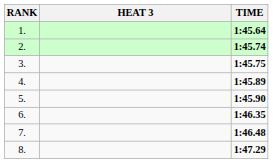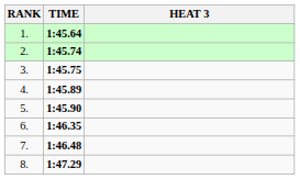 <table class="wikitable" style="border-collapse: collapse; font-size: 90%;">
 <tr>
 <th>RANK</th>
+<th>TIME</th>
 <th align="left" style="width: 18em">HEAT 3</th>
-<th>TIME</th>
 </tr>
 <tr style="background:#ccffcc;">
 <td align="center">1.</td>
+<td align="center"><strong>1:45.64</strong></td>
 <td></td>
-<td align="center"><strong>1:45.64</strong></td>
 </tr>
 <tr style="background:#ccffcc;">
 <td align="center">2.</td>
+<td align="center"><strong>1:45.74</strong></td>
 <td></td>
-<td align="center"><strong>1:45.74</strong></td>
 </tr>
 <tr>
 <td align="center">3.</td>
+<td align="center"><strong>1:45.75</strong></td>
 <td></td>
-<td align="center"><strong>1:45.75</strong></td>
 </tr>
 <tr>
 <td align="center">4.</td>
+<td align="center"><strong>1:45.89</strong></td>
 <td></td>
-<td align="center"><strong>1:45.89</strong></td>
 </tr>
 <tr>
 <td align="center">5.</td>
+<td align="center"><strong>1:45.90</strong></td>
 <td></td>
-<td align="center"><strong>1:45.90</strong></td>
 </tr>
 <tr>
 <td align="center">6.</td>
+<td align="center"><strong>1:46.35</strong></td>
 <td></td>
-<td align="center"><strong>1:46.35</strong></td>
 </tr>
 <tr>
 <td align="center">7.</td>
+<td align="center"><strong>1:46.48</strong></td>
 <td></td>
-<td align="center"><strong>1:46.48</strong></td>
 </tr>
 <tr>
 <td align="center">8.</td>
+<td align="center"><strong>1:47.29</strong></td>
 <td></td>
-<td align="center"><strong>1:47.29</strong></td>
 </tr>
 </table>
